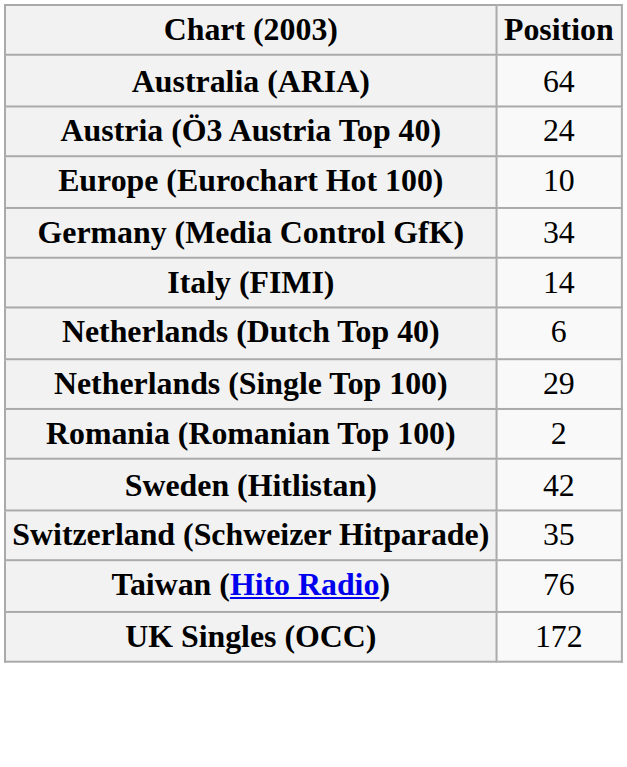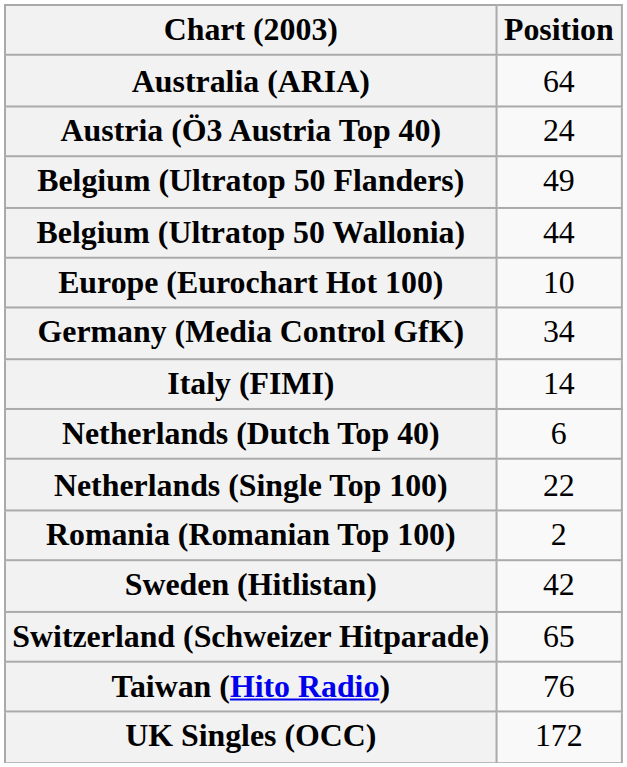 <table class="wikitable sortable plainrowheaders" style="text-align:center">
 <tr>
 <th>Chart (2003)</th>
 <th>Position</th>
 </tr>
 <tr>
 <th scope="row">Australia (ARIA)</th>
 <td>64</td>
 </tr>
 <tr>
 <th scope="row">Austria (Ö3 Austria Top 40)</th>
 <td>24</td>
+</tr>
+<tr>
+<th scope="row">Belgium (Ultratop 50 Flanders)</th>
+<td>49</td>
+</tr>
+<tr>
+<th scope="row">Belgium (Ultratop 50 Wallonia)</th>
+<td>44</td>
 </tr>
 <tr>
 <th scope="row">Europe (Eurochart Hot 100)</th>
 <td>10</td>
 </tr>
 <tr>
 <th scope="row">Germany (Media Control GfK)</th>
 <td>34</td>
 </tr>
 <tr>
 <th scope="row">Italy (FIMI)</th>
 <td>14</td>
 </tr>
 <tr>
 <th scope="row">Netherlands (Dutch Top 40)</th>
 <td>6</td>
 </tr>
 <tr>
 <th scope="row">Netherlands (Single Top 100)</th>
-<td>29</td>
+<td>22</td>
 </tr>
 <tr>
 <th scope="row">Romania (Romanian Top 100)</th>
 <td>2</td>
 </tr>
 <tr>
 <th scope="row">Sweden (Hitlistan)</th>
 <td>42</td>
 </tr>
 <tr>
 <th scope="row">Switzerland (Schweizer Hitparade)</th>
-<td>35</td>
+<td>65</td>
 </tr>
 <tr>
 <th scope="row">Taiwan (<a href='#'>Hito Radio</a>)</th>
 <td>76</td>
 </tr>
 <tr>
 <th scope="row">UK Singles (OCC)</th>
 <td>172</td>
 </tr>
 </table>
